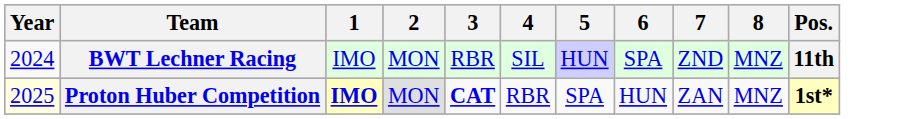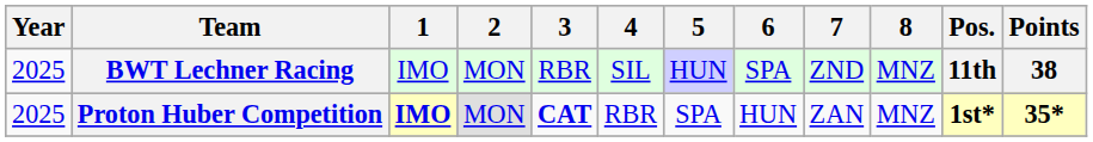 <table class="wikitable" border="1" style="text-align:center; font-size:85%;">
 <tr>
 <th>Year</th>
 <th>Team</th>
 <th>1</th>
 <th>2</th>
 <th>3</th>
 <th>4</th>
 <th>5</th>
 <th>6</th>
 <th>7</th>
 <th>8</th>
 <th>Pos.</th>
+<th>Points</th>
 </tr>
 <tr>
-<td><a href='#'>2024</a></td>
+<td><a href='#'>2025</a></td>
 <th nowrap><a href='#'>BWT Lechner Racing</a></th>
 <td style="background:#DFFFDF;"><a href='#'>IMO</a><br></td>
 <td style="background:#DFFFDF;"><a href='#'>MON</a><br></td>
 <td style="background:#DFFFDF;"><a href='#'>RBR</a><br></td>
 <td style="background:#DFFFDF;"><a href='#'>SIL</a><br></td>
 <td style="background:#CFCFFF;"><a href='#'>HUN</a><br></td>
 <td style="background:#DFFFDF;"><a href='#'>SPA</a><br></td>
 <td style="background:#DFFFDF;"><a href='#'>ZND</a><br></td>
 <td style="background:#DFFFDF;"><a href='#'>MNZ</a><br></td>
 <th>11th</th>
+<th>38</th>
 </tr>
 <tr>
-<td style="background: lightyellow;"><a href='#'>2025</a></td>
+<td><a href='#'>2025</a></td>
 <th nowrap><a href='#'>Proton Huber Competition</a></th>
 <td style="background:#FFFFBF;"><strong><a href='#'>IMO</a></strong><br></td>
 <td style="background:#DFDFDF;"><a href='#'>MON</a><br></td>
 <td style="background:#;"><strong><a href='#'>CAT</a></strong></td>
 <td style="background:#;"><a href='#'>RBR</a></td>
 <td style="background:#;"><a href='#'>SPA</a></td>
 <td style="background:#;"><a href='#'>HUN</a></td>
 <td style="background:#;"><a href='#'>ZAN</a></td>
 <td style="background:#;"><a href='#'>MNZ</a></td>
 <th style="background:#FFFFBF;">1st*</th>
+<th style="background:#FFFFBF;">35*</th>
 </tr>
 </table>
